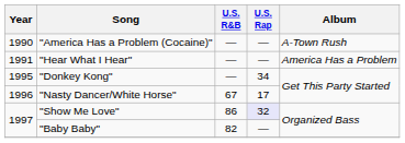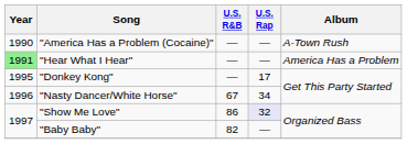 <table class="wikitable">
 <tr>
 <th width="40">Year</th>
 <th>Song</th>
 <th width="40"><small><a href='#'>U.S. R&B</a></small></th>
 <th width="40"><small><a href='#'>U.S. Rap</a></small></th>
 <th>Album</th>
 </tr>
 <tr>
 <td align="center">1990</td>
 <td>"America Has a Problem (Cocaine)"</td>
 <td align="center">—</td>
 <td align="center">—</td>
 <td rowspan="1"><em>A-Town Rush</em></td>
 </tr>
 <tr>
-<td align="center">1991</td>
+<td align="center" style="background: lightgreen;">1991</td>
 <td>"Hear What I Hear"</td>
 <td align="center">—</td>
 <td align="center">—</td>
 <td rowspan="1"><em>America Has a Problem</em></td>
 </tr>
 <tr>
 <td align="center">1995</td>
 <td>"Donkey Kong"</td>
 <td align="center">—</td>
-<td align="center" valign="top">34</td>
+<td align="center" valign="top">17</td>
 <td rowspan="2"><em>Get This Party Started</em></td>
 </tr>
 <tr>
 <td align="center">1996</td>
 <td>"Nasty Dancer/White Horse"</td>
 <td align="center" valign="top">67</td>
-<td align="center" valign="top">17</td>
+<td align="center" valign="top">34</td>
 </tr>
 <tr>
 <td align="center" rowspan="2">1997</td>
 <td>"Show Me Love"</td>
 <td align="center" valign="top">86</td>
 <td align="center" valign="top" style="background: lavender;">32</td>
 <td rowspan="2"><em>Organized Bass</em></td>
 </tr>
 <tr>
 <td>"Baby Baby"</td>
 <td align="center" valign="top">82</td>
 <td align="center" valign="top">—</td>
 </tr>
 <tr>
 </tr>
 </table>
